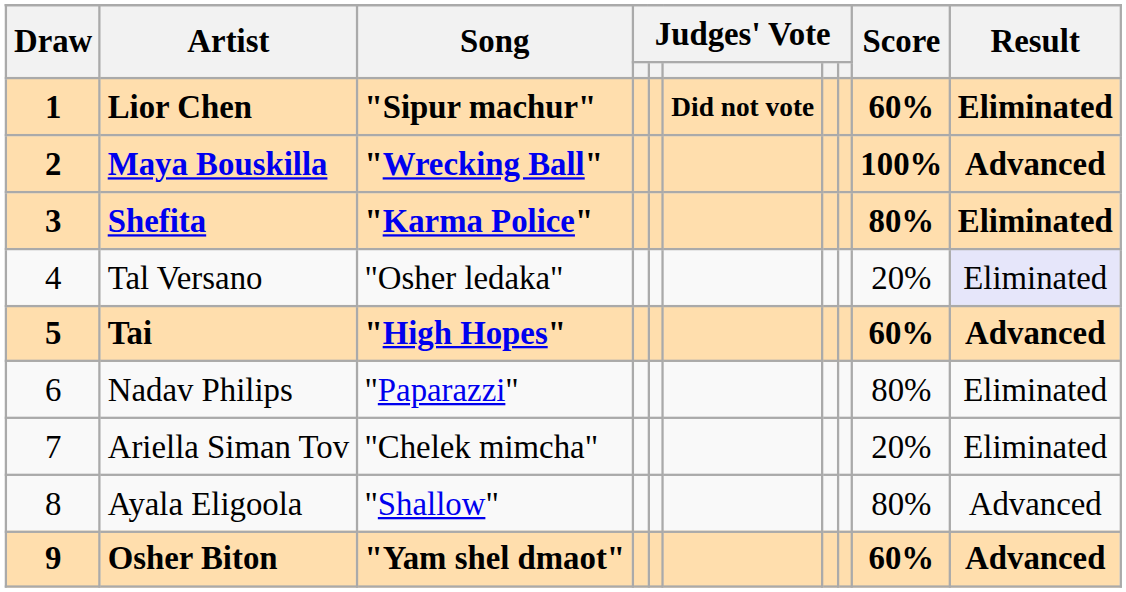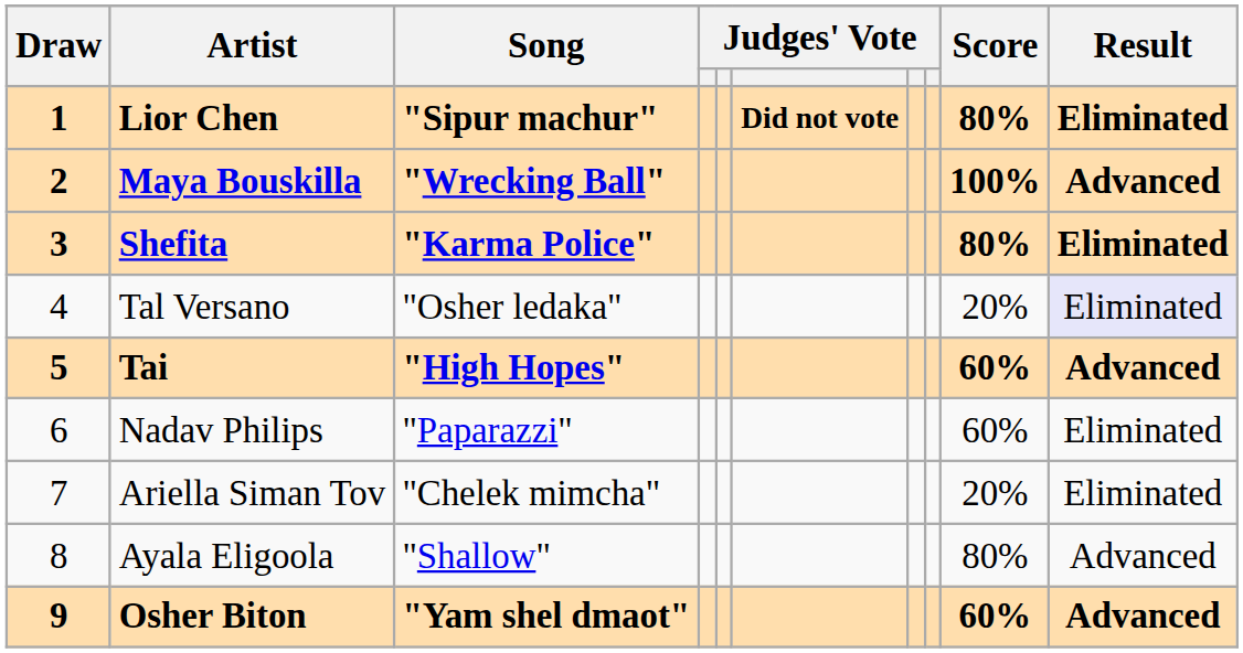 <table class="sortable wikitable" style="margin: 1em auto 1em auto; text-align:center; font-size:90%; line-height:18px;">
 <tr>
 </tr>
 <tr>
 <th rowspan="2">Draw</th>
 <th rowspan="2">Artist</th>
 <th rowspan="2">Song</th>
 <th colspan="5" class="unsortable">Judges' Vote</th>
 <th rowspan="2">Score</th>
 <th rowspan="2">Result</th>
 </tr>
 <tr>
 <th class="unsortable"></th>
 <th class="unsortable"></th>
 <th class="unsortable"></th>
 <th class="unsortable"></th>
 <th class="unsortable"></th>
 </tr>
 <tr style="font-weight:bold; background:navajowhite;">
 <td>1</td>
 <td align="left">Lior Chen</td>
 <td align="left">"Sipur machur"</td>
 <td></td>
 <td></td>
 <td><small>Did not vote</small></td>
 <td></td>
 <td></td>
-<td>60%</td>
+<td>80%</td>
 <td>Eliminated</td>
 </tr>
 <tr style="font-weight:bold; background:navajowhite;">
 <td>2</td>
 <td align="left"><a href='#'>Maya Bouskilla</a></td>
 <td align="left">"<a href='#'>Wrecking Ball</a>"</td>
 <td></td>
 <td></td>
 <td></td>
 <td></td>
 <td></td>
 <td>100%</td>
 <td>Advanced</td>
 </tr>
 <tr style="font-weight:bold; background:navajowhite;">
 <td>3</td>
 <td align="left"><a href='#'>Shefita</a></td>
 <td align="left">"<a href='#'>Karma Police</a>"</td>
 <td></td>
 <td></td>
 <td></td>
 <td></td>
 <td></td>
 <td>80%</td>
 <td>Eliminated</td>
 </tr>
 <tr>
 <td>4</td>
 <td align="left">Tal Versano</td>
 <td align="left">"Osher ledaka"</td>
 <td></td>
 <td></td>
 <td></td>
 <td></td>
 <td></td>
 <td>20%</td>
 <td style="background: lavender;">Eliminated</td>
 </tr>
 <tr style="font-weight:bold; background:navajowhite;">
 <td>5</td>
 <td align="left">Tai</td>
 <td align="left">"<a href='#'>High Hopes</a>"</td>
 <td></td>
 <td></td>
 <td></td>
 <td></td>
 <td></td>
 <td>60%</td>
 <td>Advanced</td>
 </tr>
 <tr>
 <td>6</td>
 <td align="left">Nadav Philips</td>
 <td align="left">"<a href='#'>Paparazzi</a>"</td>
 <td></td>
 <td></td>
 <td></td>
 <td></td>
 <td></td>
-<td>80%</td>
+<td>60%</td>
 <td>Eliminated</td>
 </tr>
 <tr>
 <td>7</td>
 <td align="left">Ariella Siman Tov</td>
 <td align="left">"Chelek mimcha"</td>
 <td></td>
 <td></td>
 <td></td>
 <td></td>
 <td></td>
 <td>20%</td>
 <td>Eliminated</td>
 </tr>
 <tr>
 <td>8</td>
 <td align="left">Ayala Eligoola</td>
 <td align="left">"<a href='#'>Shallow</a>"</td>
 <td></td>
 <td></td>
 <td></td>
 <td></td>
 <td></td>
 <td>80%</td>
 <td>Advanced</td>
 </tr>
 <tr style="font-weight:bold; background:navajowhite;">
 <td>9</td>
 <td align="left">Osher Biton</td>
 <td align="left">"Yam shel dmaot"</td>
 <td></td>
 <td></td>
 <td></td>
 <td></td>
 <td></td>
 <td>60%</td>
 <td>Advanced</td>
 </tr>
 </table>
